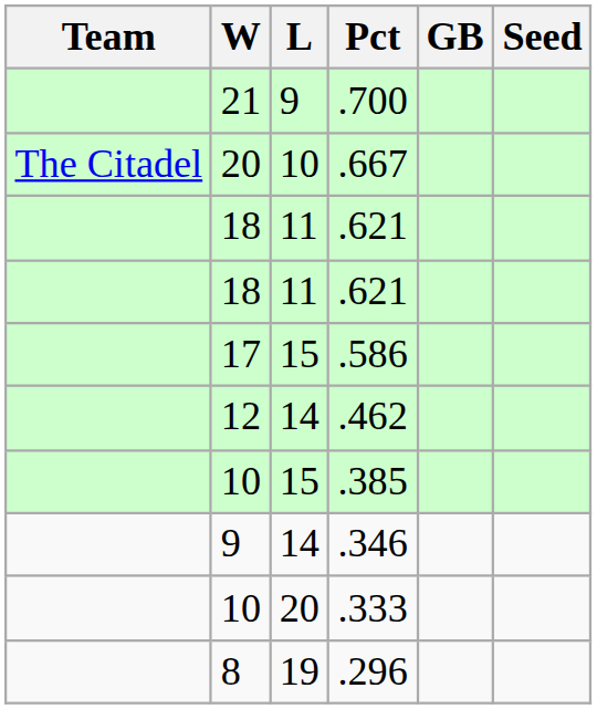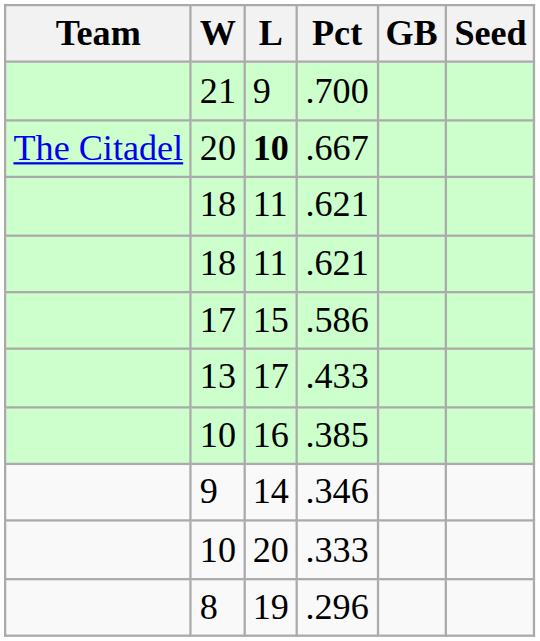 <table class="wikitable">
 <tr>
 <th>Team</th>
 <th>W</th>
 <th>L</th>
 <th>Pct</th>
 <th>GB</th>
 <th>Seed</th>
 </tr>
 <tr bgcolor="#ccffcc">
 <td></td>
 <td>21</td>
 <td>9</td>
 <td>.700</td>
 <td></td>
 <td></td>
 </tr>
 <tr bgcolor="#ccffcc">
 <td><a href='#'>The Citadel</a></td>
 <td>20</td>
-<td>10</td>
+<td><strong>10</strong></td>
 <td>.667</td>
 <td></td>
 <td></td>
 </tr>
 <tr bgcolor="#ccffcc">
 <td></td>
 <td>18</td>
 <td>11</td>
 <td>.621</td>
 <td></td>
 <td></td>
 </tr>
 <tr bgcolor="#ccffcc">
 <td></td>
 <td>18</td>
 <td>11</td>
 <td>.621</td>
 <td></td>
 <td></td>
 </tr>
 <tr bgcolor="#ccffcc">
 <td></td>
 <td>17</td>
 <td>15</td>
 <td>.586</td>
 <td></td>
 <td></td>
 </tr>
 <tr bgcolor="#ccffcc">
 <td></td>
-<td>12</td>
-<td>14</td>
-<td>.462</td>
+<td>13</td>
+<td>17</td>
+<td>.433</td>
 <td></td>
 <td></td>
 </tr>
 <tr bgcolor="#ccffcc">
 <td></td>
 <td>10</td>
-<td>15</td>
+<td>16</td>
 <td>.385</td>
 <td></td>
 <td></td>
 </tr>
 <tr>
 <td></td>
 <td>9</td>
 <td>14</td>
 <td>.346</td>
 <td></td>
 <td></td>
 </tr>
 <tr>
 <td></td>
 <td>10</td>
 <td>20</td>
 <td>.333</td>
 <td></td>
 <td></td>
 </tr>
 <tr>
 <td></td>
 <td>8</td>
 <td>19</td>
 <td>.296</td>
 <td></td>
 <td></td>
 </tr>
 </table>
